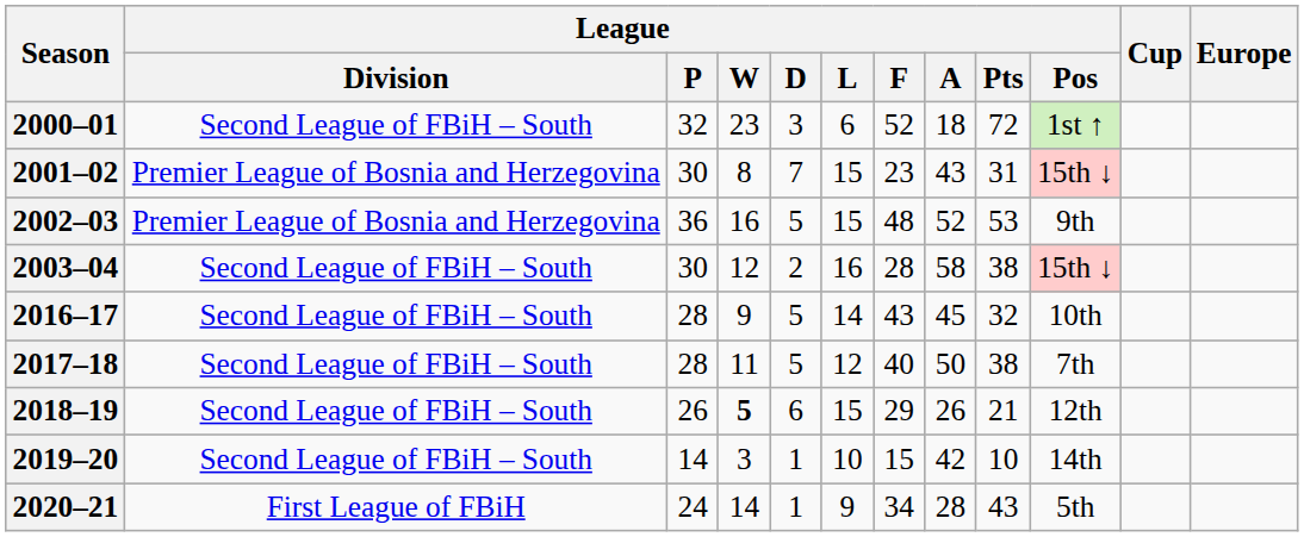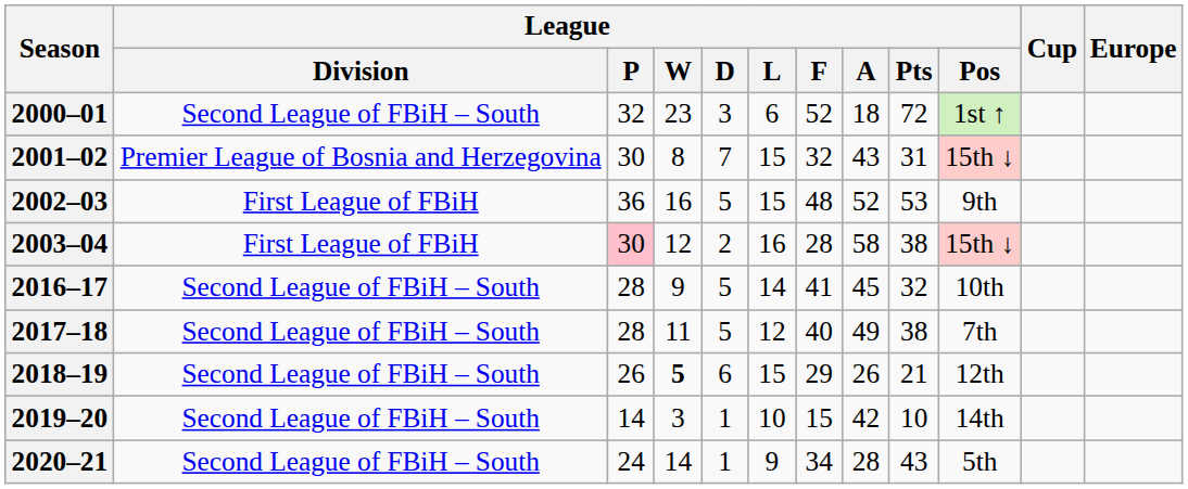 <table class="wikitable" style="text-align: center">
 <tr>
 <th rowspan="2">Season</th>
 <th colspan="9">League</th>
 <th rowspan="2">Cup</th>
 <th rowspan="2">Europe</th>
 </tr>
 <tr>
 <th>Division</th>
 <th width="20">P</th>
 <th width="20">W</th>
 <th width="20">D</th>
 <th width="20">L</th>
 <th width="20">F</th>
 <th width="20">A</th>
 <th width="20">Pts</th>
 <th>Pos</th>
 </tr>
 <tr>
 <th>2000–01</th>
 <td><a href='#'>Second League of FBiH – South</a></td>
 <td>32</td>
 <td>23</td>
 <td>3</td>
 <td>6</td>
 <td>52</td>
 <td>18</td>
 <td>72</td>
 <td bgcolor=#D0F0C0>1st ↑</td>
 <td></td>
 <td></td>
 </tr>
 <tr>
 <th>2001–02</th>
 <td><a href='#'>Premier League of Bosnia and Herzegovina</a></td>
 <td>30</td>
 <td>8</td>
 <td>7</td>
 <td>15</td>
-<td>23</td>
+<td>32</td>
 <td>43</td>
 <td>31</td>
 <td bgcolor=#FFCCCC>15th ↓</td>
 <td></td>
 <td></td>
 </tr>
 <tr>
 <th>2002–03</th>
-<td><a href='#'>Premier League of Bosnia and Herzegovina</a></td>
+<td><a href='#'>First League of FBiH</a></td>
 <td>36</td>
 <td>16</td>
 <td>5</td>
 <td>15</td>
 <td>48</td>
 <td>52</td>
 <td>53</td>
 <td>9th</td>
 <td></td>
 <td></td>
 </tr>
 <tr>
 <th>2003–04</th>
-<td><a href='#'>Second League of FBiH – South</a></td>
-<td>30</td>
+<td><a href='#'>First League of FBiH</a></td>
+<td style="background: pink;">30</td>
 <td>12</td>
 <td>2</td>
 <td>16</td>
 <td>28</td>
 <td>58</td>
 <td>38</td>
 <td bgcolor=#FFCCCC>15th ↓</td>
 <td></td>
 <td></td>
 </tr>
 <tr>
 <th>2016–17</th>
 <td><a href='#'>Second League of FBiH – South</a></td>
 <td>28</td>
 <td>9</td>
 <td>5</td>
 <td>14</td>
-<td>43</td>
+<td>41</td>
 <td>45</td>
 <td>32</td>
 <td>10th</td>
 <td></td>
 <td></td>
 </tr>
 <tr>
 <th>2017–18</th>
 <td><a href='#'>Second League of FBiH – South</a></td>
 <td>28</td>
 <td>11</td>
 <td>5</td>
 <td>12</td>
 <td>40</td>
-<td>50</td>
+<td>49</td>
 <td>38</td>
 <td>7th</td>
 <td></td>
 <td></td>
 </tr>
 <tr>
 <th>2018–19</th>
 <td><a href='#'>Second League of FBiH – South</a></td>
 <td>26</td>
 <td><strong>5</strong></td>
 <td>6</td>
 <td>15</td>
 <td>29</td>
 <td>26</td>
 <td>21</td>
 <td>12th</td>
 <td></td>
 <td></td>
 </tr>
 <tr>
 <th>2019–20</th>
 <td><a href='#'>Second League of FBiH – South</a></td>
 <td>14</td>
 <td>3</td>
 <td>1</td>
 <td>10</td>
 <td>15</td>
 <td>42</td>
 <td>10</td>
 <td>14th</td>
 <td></td>
 <td></td>
 </tr>
 <tr>
 <th>2020–21</th>
-<td><a href='#'>First League of FBiH</a></td>
+<td><a href='#'>Second League of FBiH – South</a></td>
 <td>24</td>
 <td>14</td>
 <td>1</td>
 <td>9</td>
 <td>34</td>
 <td>28</td>
 <td>43</td>
 <td>5th</td>
 <td></td>
 <td></td>
 </tr>
 </table>
